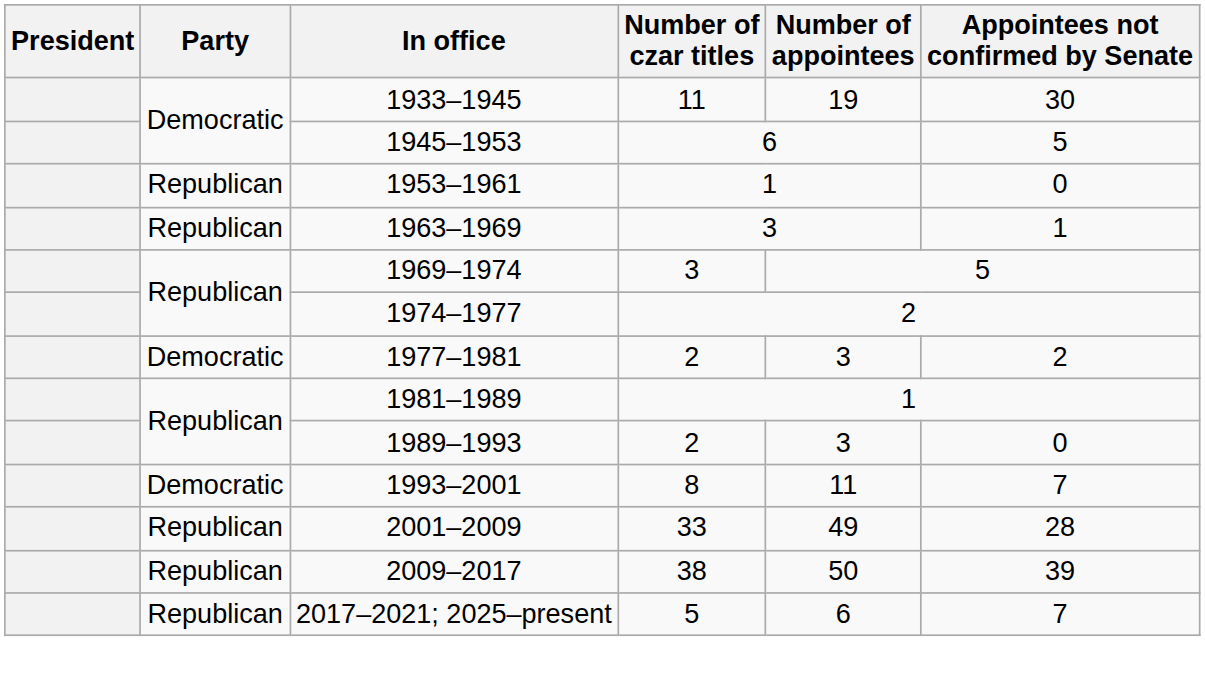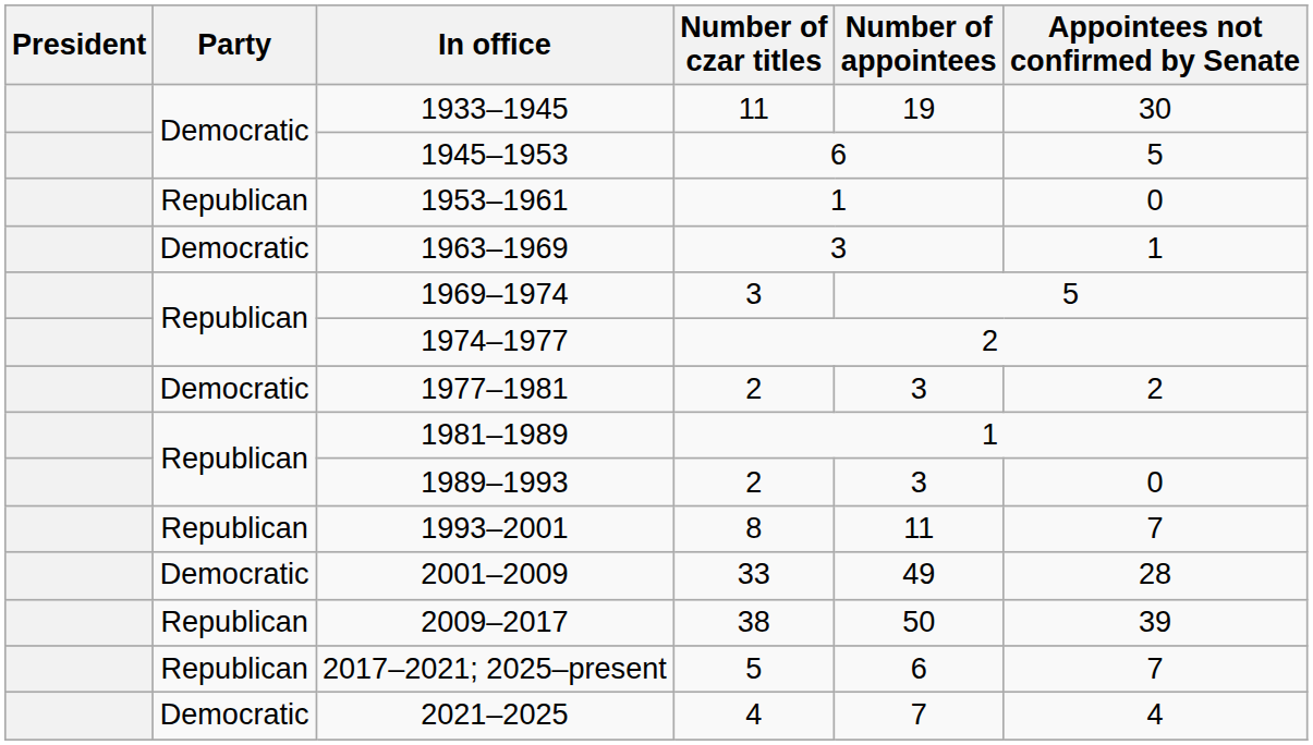 <table class="wikitable sortable plainrowheaders" style="text-align:center">
 <tr>
 <th scope="col">President</th>
 <th scope="col">Party</th>
 <th scope="col">In office</th>
 <th scope="col">Number of <br>czar titles</th>
 <th scope="col">Number of <br>appointees</th>
 <th scope="col">Appointees not <br>confirmed by Senate</th>
 </tr>
 <tr>
 <th scope="row"></th>
 <td rowspan="2">Democratic</td>
 <td>1933–1945</td>
 <td>11</td>
 <td>19</td>
 <td>30</td>
 </tr>
 <tr>
 <th scope="row"></th>
 <td>1945–1953</td>
 <td colspan="2" style="text-align:center;">6</td>
 <td>5</td>
 </tr>
 <tr>
 <th scope="row"></th>
 <td>Republican</td>
 <td>1953–1961</td>
 <td colspan="2" style="text-align:center;">1</td>
 <td>0</td>
 </tr>
 <tr>
 <th scope="row"></th>
-<td>Republican</td>
+<td>Democratic</td>
 <td>1963–1969</td>
 <td colspan="2" style="text-align:center;">3</td>
 <td>1</td>
 </tr>
 <tr>
 <th scope="row"></th>
 <td rowspan="2" style="text-align:center;">Republican</td>
 <td>1969–1974</td>
 <td>3</td>
 <td colspan="2" style="text-align:center;">5</td>
 </tr>
 <tr>
 <th scope="row"></th>
 <td>1974–1977</td>
 <td colspan="3" style="text-align:center;">2</td>
 </tr>
 <tr>
 <th scope="row"></th>
 <td>Democratic</td>
 <td>1977–1981</td>
 <td>2</td>
 <td>3</td>
 <td>2</td>
 </tr>
 <tr>
 <th scope="row"></th>
 <td rowspan="2" style="text-align:center;">Republican</td>
 <td>1981–1989</td>
 <td colspan="3" style="text-align:center;">1</td>
 </tr>
 <tr>
 <th scope="row"></th>
 <td>1989–1993</td>
 <td>2</td>
 <td>3</td>
 <td>0</td>
 </tr>
 <tr>
 <th scope="row"></th>
-<td>Democratic</td>
+<td>Republican</td>
 <td>1993–2001</td>
 <td>8</td>
 <td>11</td>
 <td>7</td>
 </tr>
 <tr>
 <th scope="row"></th>
-<td>Republican</td>
+<td>Democratic</td>
 <td>2001–2009</td>
 <td>33</td>
 <td>49</td>
 <td>28</td>
 </tr>
 <tr>
 <th scope="row"></th>
 <td>Republican</td>
 <td>2009–2017</td>
 <td>38</td>
 <td>50</td>
 <td>39</td>
 </tr>
 <tr>
 <th scope="row"></th>
 <td>Republican</td>
 <td>2017–2021; 2025–present</td>
 <td>5</td>
 <td>6</td>
 <td>7</td>
 </tr>
+<tr>
+<th scope="row"></th>
+<td>Democratic</td>
+<td>2021–2025</td>
+<td>4</td>
+<td>7</td>
+<td>4</td>
+</tr>
 </table>
